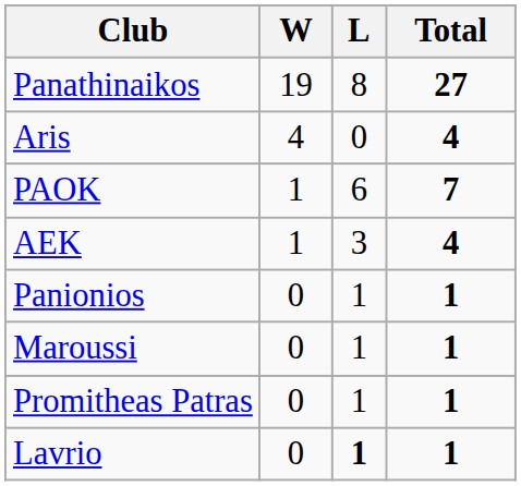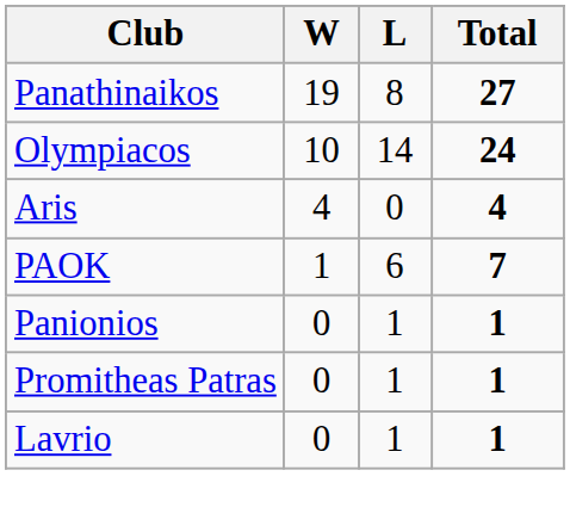 <table class="wikitable sortable">
 <tr>
 <th style="width:50%;">Club</th>
 <th>W</th>
 <th>L</th>
 <th>Total</th>
 </tr>
 <tr>
 <td><a href='#'>Panathinaikos</a></td>
 <td style="text-align:center">19</td>
 <td style="text-align:center">8</td>
 <td style="text-align:center"><strong>27</strong></td>
 </tr>
 <tr>
+<td><a href='#'>Olympiacos</a></td>
+<td style="text-align:center">10</td>
+<td style="text-align:center">14</td>
+<td style="text-align:center"><strong>24</strong></td>
+</tr>
+<tr>
 <td><a href='#'>Aris</a></td>
 <td style="text-align:center">4</td>
 <td style="text-align:center">0</td>
 <td style="text-align:center"><strong>4</strong></td>
 </tr>
 <tr>
 <td><a href='#'>PAOK</a></td>
 <td style="text-align:center">1</td>
 <td style="text-align:center">6</td>
 <td style="text-align:center"><strong>7</strong></td>
 </tr>
 <tr>
-<td><a href='#'>AEK</a></td>
-<td style="text-align:center">1</td>
-<td style="text-align:center">3</td>
-<td style="text-align:center"><strong>4</strong></td>
-</tr>
-<tr>
 <td><a href='#'>Panionios</a></td>
-<td style="text-align:center">0</td>
-<td style="text-align:center">1</td>
-<td style="text-align:center"><strong>1</strong></td>
-</tr>
-<tr>
-<td><a href='#'>Maroussi</a></td>
 <td style="text-align:center">0</td>
 <td style="text-align:center">1</td>
 <td style="text-align:center"><strong>1</strong></td>
 </tr>
 <tr>
 <td><a href='#'>Promitheas Patras</a></td>
 <td style="text-align:center">0</td>
 <td style="text-align:center">1</td>
 <td style="text-align:center"><strong>1</strong></td>
 </tr>
 <tr>
 <td><a href='#'>Lavrio</a></td>
 <td style="text-align:center">0</td>
-<td style="text-align:center"><strong>1</strong></td>
+<td style="text-align:center">1</td>
 <td style="text-align:center"><strong>1</strong></td>
 </tr>
 </table>
